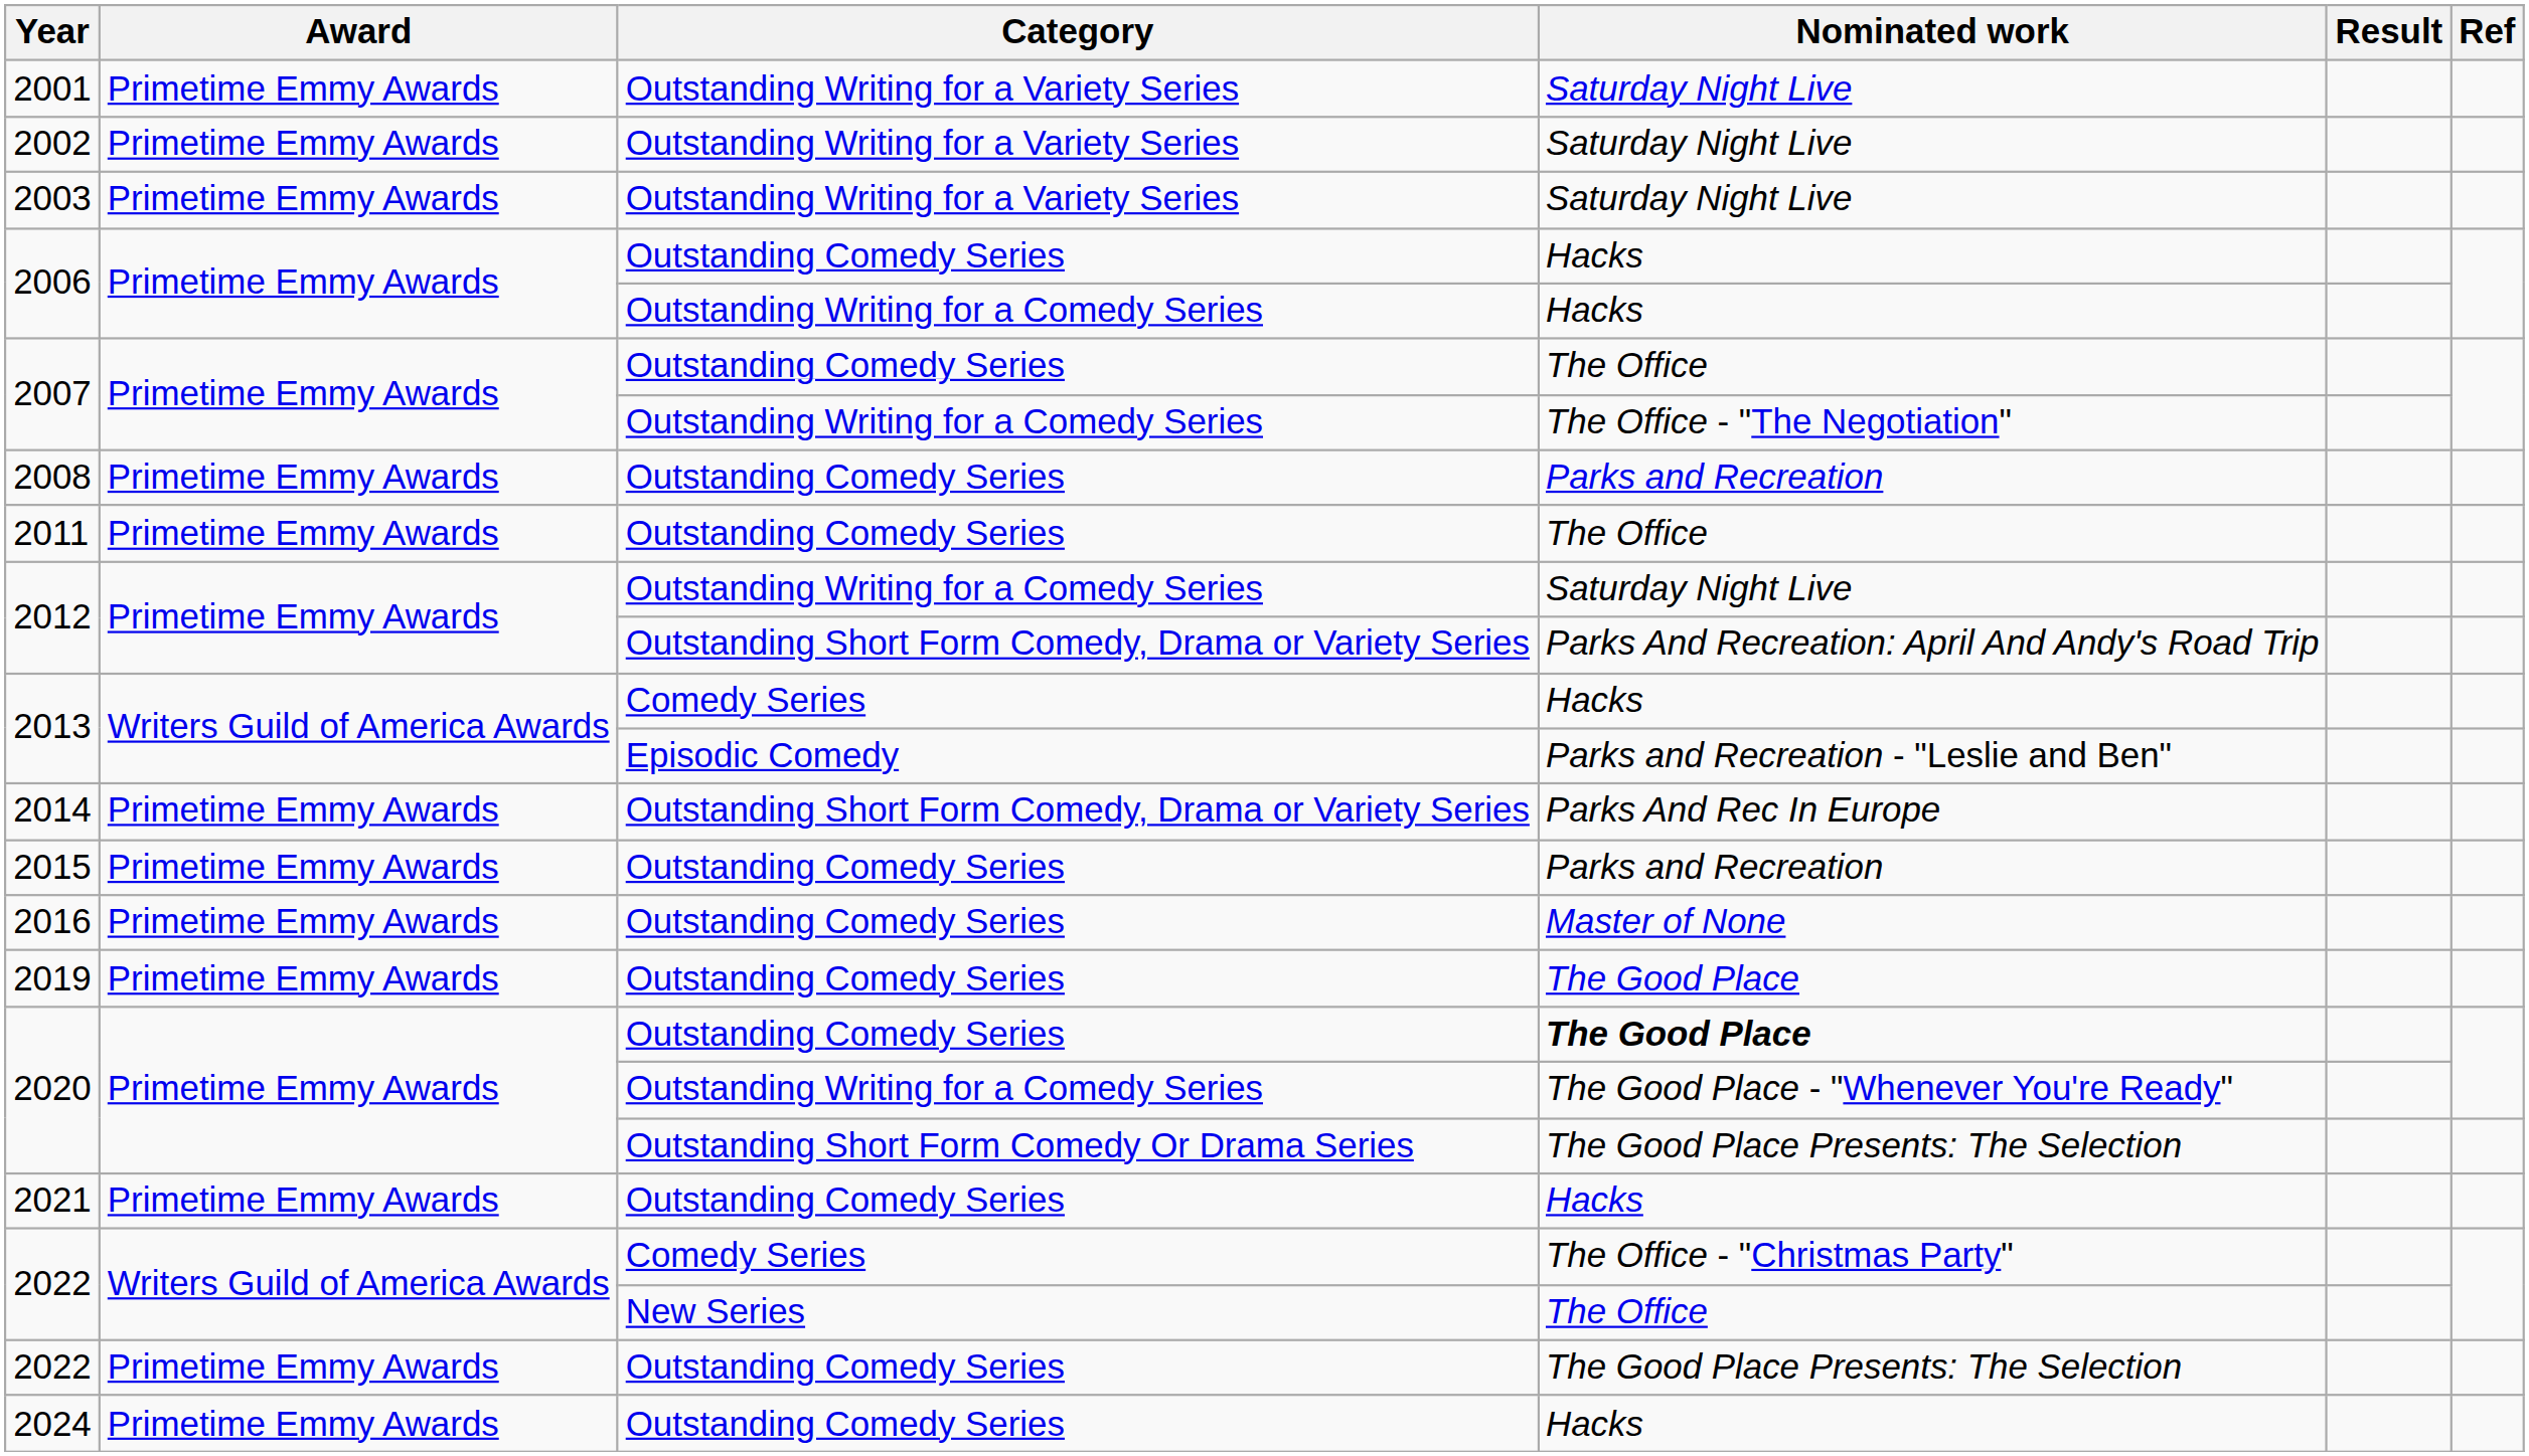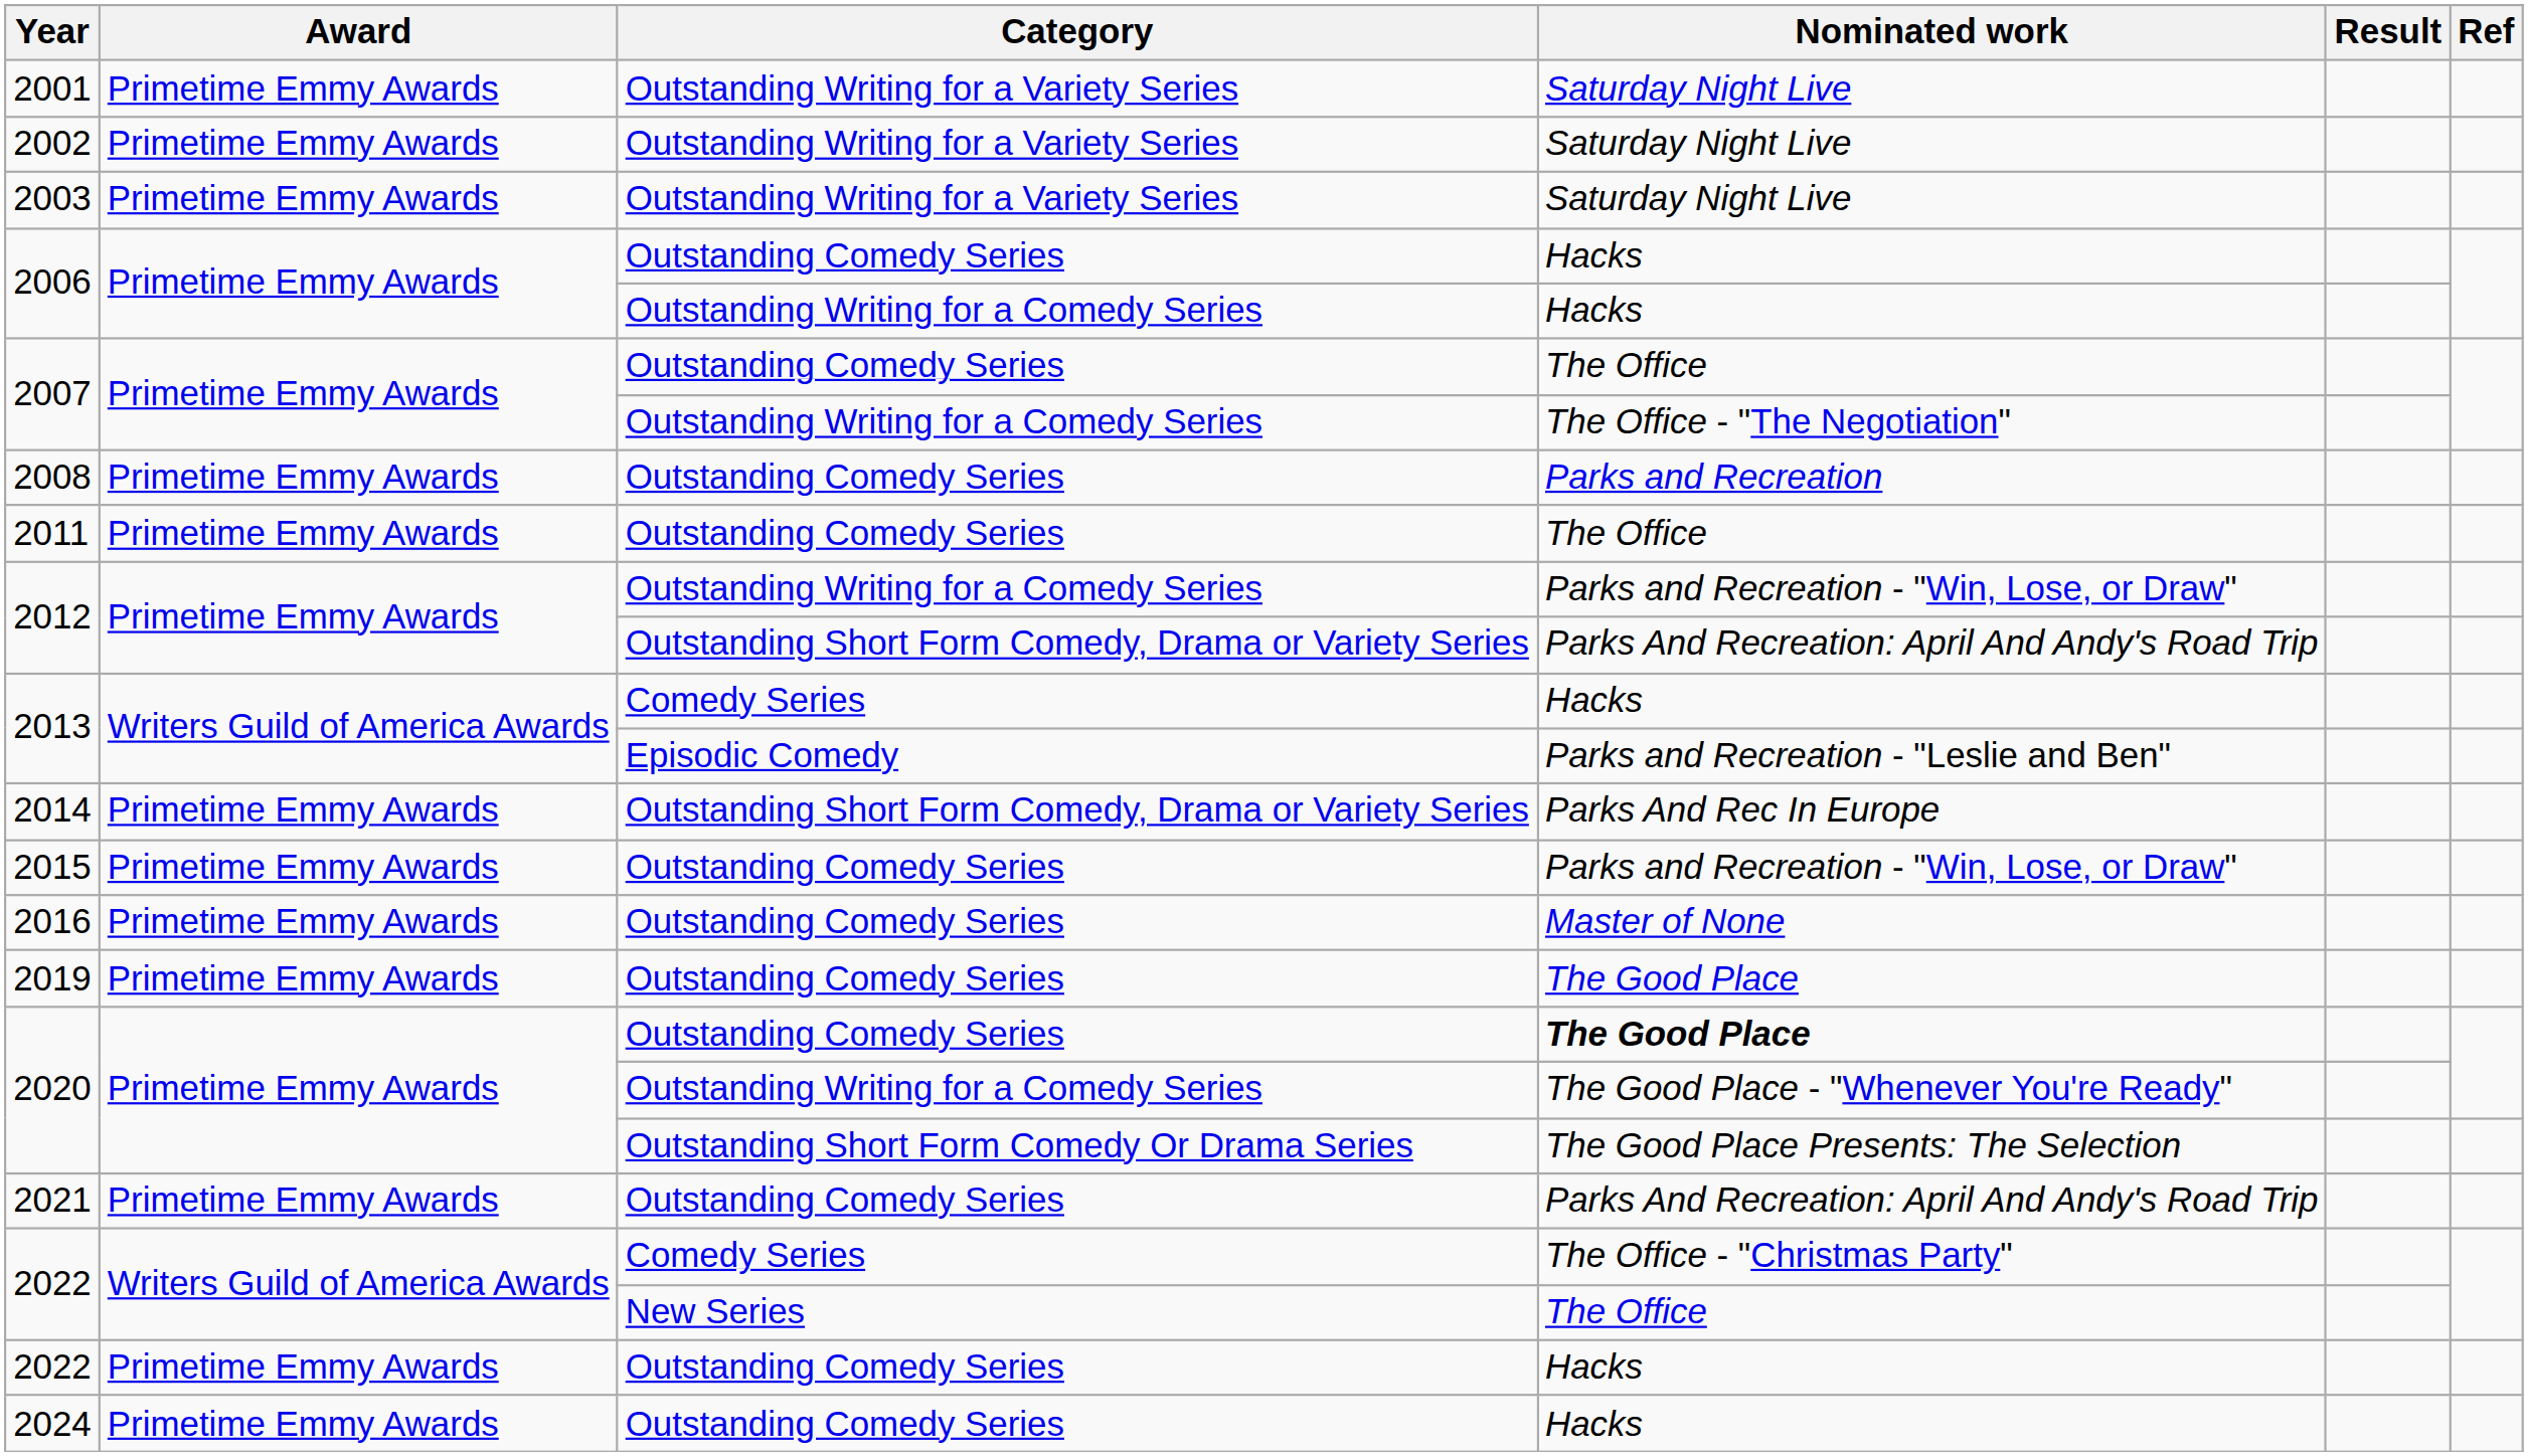 <table class="sortable wikitable">
 <tr>
 <th>Year</th>
 <th>Award</th>
 <th>Category</th>
 <th>Nominated work</th>
 <th>Result</th>
 <th class=unsortable>Ref</th>
 </tr>
 <tr>
 <td>2001</td>
 <td><a href='#'>Primetime Emmy Awards</a></td>
 <td><a href='#'>Outstanding Writing for a Variety Series</a></td>
 <td><em><a href='#'>Saturday Night Live</a></em></td>
 <td></td>
 <td></td>
 </tr>
 <tr>
 <td>2002</td>
 <td><a href='#'>Primetime Emmy Awards</a></td>
 <td><a href='#'>Outstanding Writing for a Variety Series</a></td>
 <td><em>Saturday Night Live</em></td>
 <td></td>
 <td></td>
 </tr>
 <tr>
 <td>2003</td>
 <td><a href='#'>Primetime Emmy Awards</a></td>
 <td><a href='#'>Outstanding Writing for a Variety Series</a></td>
 <td><em>Saturday Night Live</em></td>
 <td></td>
 <td></td>
 </tr>
 <tr>
 <td rowspan="2">2006</td>
 <td rowspan="2"><a href='#'>Primetime Emmy Awards</a></td>
 <td><a href='#'>Outstanding Comedy Series</a></td>
 <td><em>Hacks</em></td>
 <td></td>
 <td rowspan="2"></td>
 </tr>
 <tr>
 <td><a href='#'>Outstanding Writing for a Comedy Series</a></td>
 <td><em>Hacks</em></td>
 <td></td>
 </tr>
 <tr>
 <td rowspan="2">2007</td>
 <td rowspan="2"><a href='#'>Primetime Emmy Awards</a></td>
 <td><a href='#'>Outstanding Comedy Series</a></td>
 <td><em>The Office</em></td>
 <td></td>
 <td rowspan="2"></td>
 </tr>
 <tr>
 <td><a href='#'>Outstanding Writing for a Comedy Series</a></td>
 <td><em>The Office</em> - "<a href='#'>The Negotiation</a>"</td>
 <td></td>
 </tr>
 <tr>
 <td>2008</td>
 <td><a href='#'>Primetime Emmy Awards</a></td>
 <td><a href='#'>Outstanding Comedy Series</a></td>
 <td><em><a href='#'>Parks and Recreation</a></em></td>
 <td></td>
 <td></td>
 </tr>
 <tr>
 <td>2011</td>
 <td><a href='#'>Primetime Emmy Awards</a></td>
 <td><a href='#'>Outstanding Comedy Series</a></td>
 <td><em>The Office</em></td>
 <td></td>
 <td></td>
 </tr>
 <tr>
 <td rowspan="2">2012</td>
 <td rowspan="2"><a href='#'>Primetime Emmy Awards</a></td>
 <td><a href='#'>Outstanding Writing for a Comedy Series</a></td>
-<td><em>Saturday Night Live</em></td>
+<td><em>Parks and Recreation</em> - "<a href='#'>Win, Lose, or Draw</a>"</td>
 <td></td>
 <td></td>
 </tr>
 <tr>
 <td><a href='#'>Outstanding Short Form Comedy, Drama or Variety Series</a></td>
 <td><em>Parks And Recreation: April And Andy's Road Trip</em></td>
 <td></td>
 <td></td>
 </tr>
 <tr>
 <td rowspan="2">2013</td>
 <td rowspan="2"><a href='#'>Writers Guild of America Awards</a></td>
 <td><a href='#'>Comedy Series</a></td>
 <td><em>Hacks</em></td>
 <td></td>
 <td></td>
 </tr>
 <tr>
 <td><a href='#'>Episodic Comedy</a></td>
 <td><em>Parks and Recreation</em> - "Leslie and Ben"</td>
 <td></td>
 <td></td>
 </tr>
 <tr>
 <td>2014</td>
 <td><a href='#'>Primetime Emmy Awards</a></td>
 <td><a href='#'>Outstanding Short Form Comedy, Drama or Variety Series</a></td>
 <td><em>Parks And Rec In Europe</em></td>
 <td></td>
 <td></td>
 </tr>
 <tr>
 <td>2015</td>
 <td><a href='#'>Primetime Emmy Awards</a></td>
 <td><a href='#'>Outstanding Comedy Series</a></td>
-<td><em>Parks and Recreation</em></td>
+<td><em>Parks and Recreation</em> - "<a href='#'>Win, Lose, or Draw</a>"</td>
 <td></td>
 <td></td>
 </tr>
 <tr>
 <td>2016</td>
 <td><a href='#'>Primetime Emmy Awards</a></td>
 <td><a href='#'>Outstanding Comedy Series</a></td>
 <td><em><a href='#'>Master of None</a></em></td>
 <td></td>
 <td></td>
 </tr>
 <tr>
 <td>2019</td>
 <td><a href='#'>Primetime Emmy Awards</a></td>
 <td><a href='#'>Outstanding Comedy Series</a></td>
 <td><em><a href='#'>The Good Place</a></em></td>
 <td></td>
 <td></td>
 </tr>
 <tr>
 <td rowspan="3">2020</td>
 <td rowspan="3"><a href='#'>Primetime Emmy Awards</a></td>
 <td><a href='#'>Outstanding Comedy Series</a></td>
 <td><strong><em>The Good Place</em></strong></td>
 <td></td>
 <td rowspan="2"></td>
 </tr>
 <tr>
 <td><a href='#'>Outstanding Writing for a Comedy Series</a></td>
 <td><em>The Good Place</em> - "<a href='#'>Whenever You're Ready</a>"</td>
 <td></td>
 </tr>
 <tr>
 <td><a href='#'>Outstanding Short Form Comedy Or Drama Series</a></td>
 <td><em>The Good Place Presents: The Selection</em></td>
 <td></td>
 <td></td>
 </tr>
 <tr>
 <td>2021</td>
 <td><a href='#'>Primetime Emmy Awards</a></td>
 <td><a href='#'>Outstanding Comedy Series</a></td>
-<td><em><a href='#'>Hacks</a></em></td>
+<td><em>Parks And Recreation: April And Andy's Road Trip</em></td>
 <td></td>
 <td></td>
 </tr>
 <tr>
 <td rowspan="2">2022</td>
 <td rowspan="2"><a href='#'>Writers Guild of America Awards</a></td>
 <td><a href='#'>Comedy Series</a></td>
 <td><em>The Office</em> - "<a href='#'>Christmas Party</a>"</td>
 <td></td>
 <td rowspan="2"></td>
 </tr>
 <tr>
 <td><a href='#'>New Series</a></td>
 <td><em><a href='#'>The Office</a></em></td>
 <td></td>
 </tr>
 <tr>
 <td>2022</td>
 <td><a href='#'>Primetime Emmy Awards</a></td>
 <td><a href='#'>Outstanding Comedy Series</a></td>
-<td><em>The Good Place Presents: The Selection</em></td>
+<td><em>Hacks</em></td>
 <td></td>
 <td></td>
 </tr>
 <tr>
 <td>2024</td>
 <td><a href='#'>Primetime Emmy Awards</a></td>
 <td><a href='#'>Outstanding Comedy Series</a></td>
 <td><em>Hacks</em></td>
 <td></td>
 <td></td>
 </tr>
 <tr>
 </tr>
 </table>
